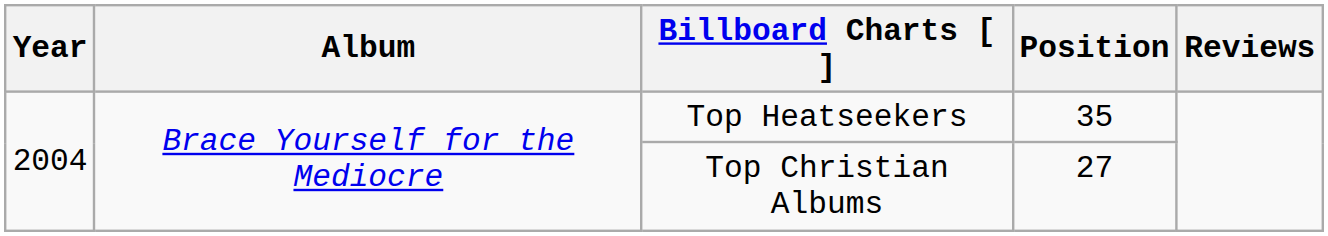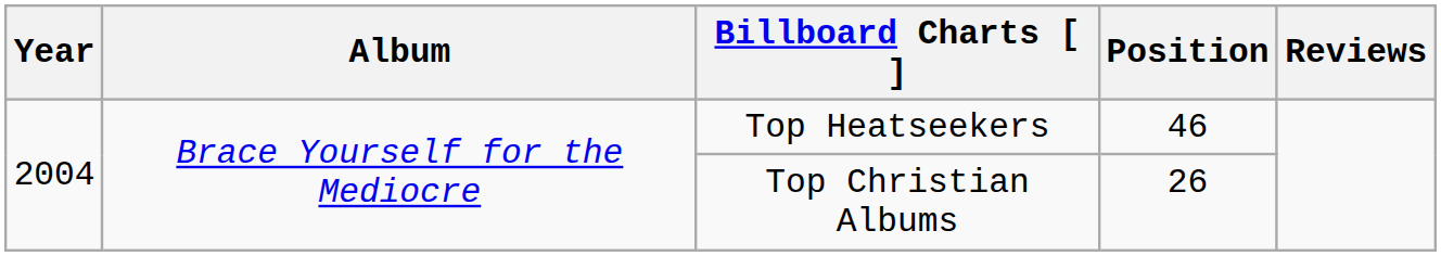 <table class="wikitable" width="550px">
 <tr>
 <th>Year</th>
 <th>Album</th>
 <th><a href='#'>Billboard</a> Charts [ ]</th>
 <th>Position</th>
 <th>Reviews</th>
 </tr>
 <tr>
 <td align="center" valign="center" rowspan="2">2004</td>
 <td align="center" valign="center" rowspan="2"><em><a href='#'>Brace Yourself for the Mediocre</a></em></td>
 <td align="center" valign="top">Top Heatseekers</td>
-<td align="center" valign="top">35</td>
+<td align="center" valign="top">46</td>
 <td align="center" valign="center" rowspan="2"></td>
 </tr>
 <tr>
 <td align="center" valign="top">Top Christian Albums</td>
-<td align="center" valign="top">27</td>
+<td align="center" valign="top">26</td>
 </tr>
 </table>
